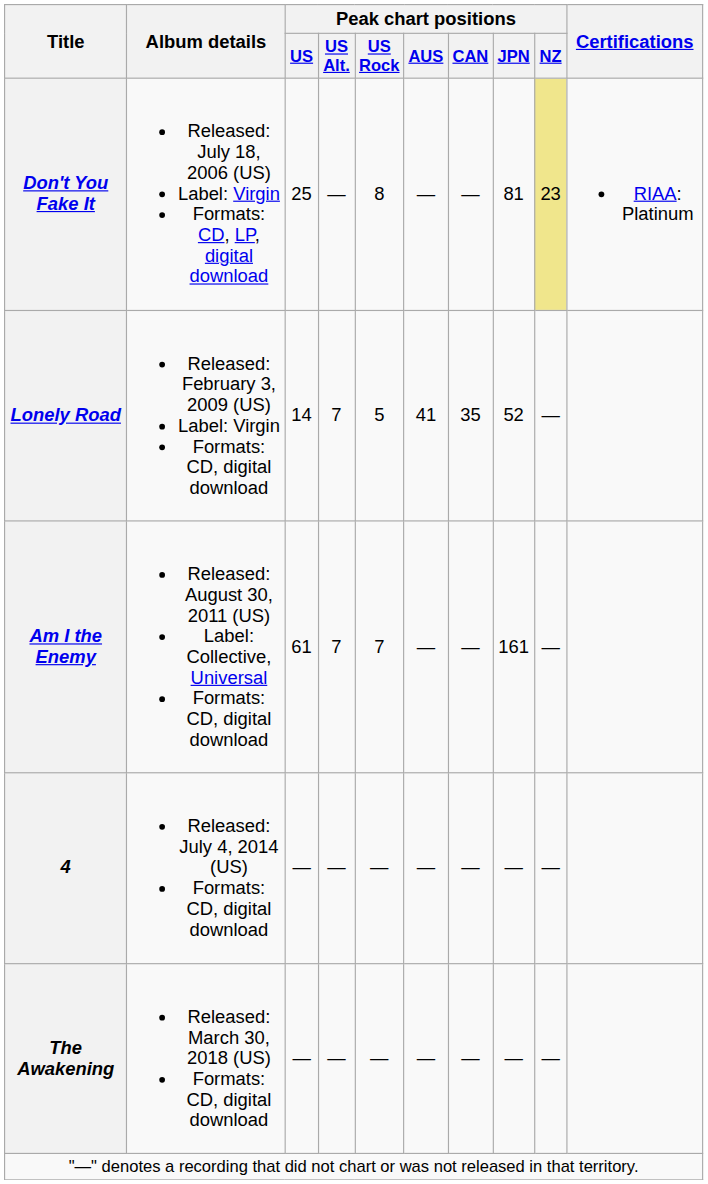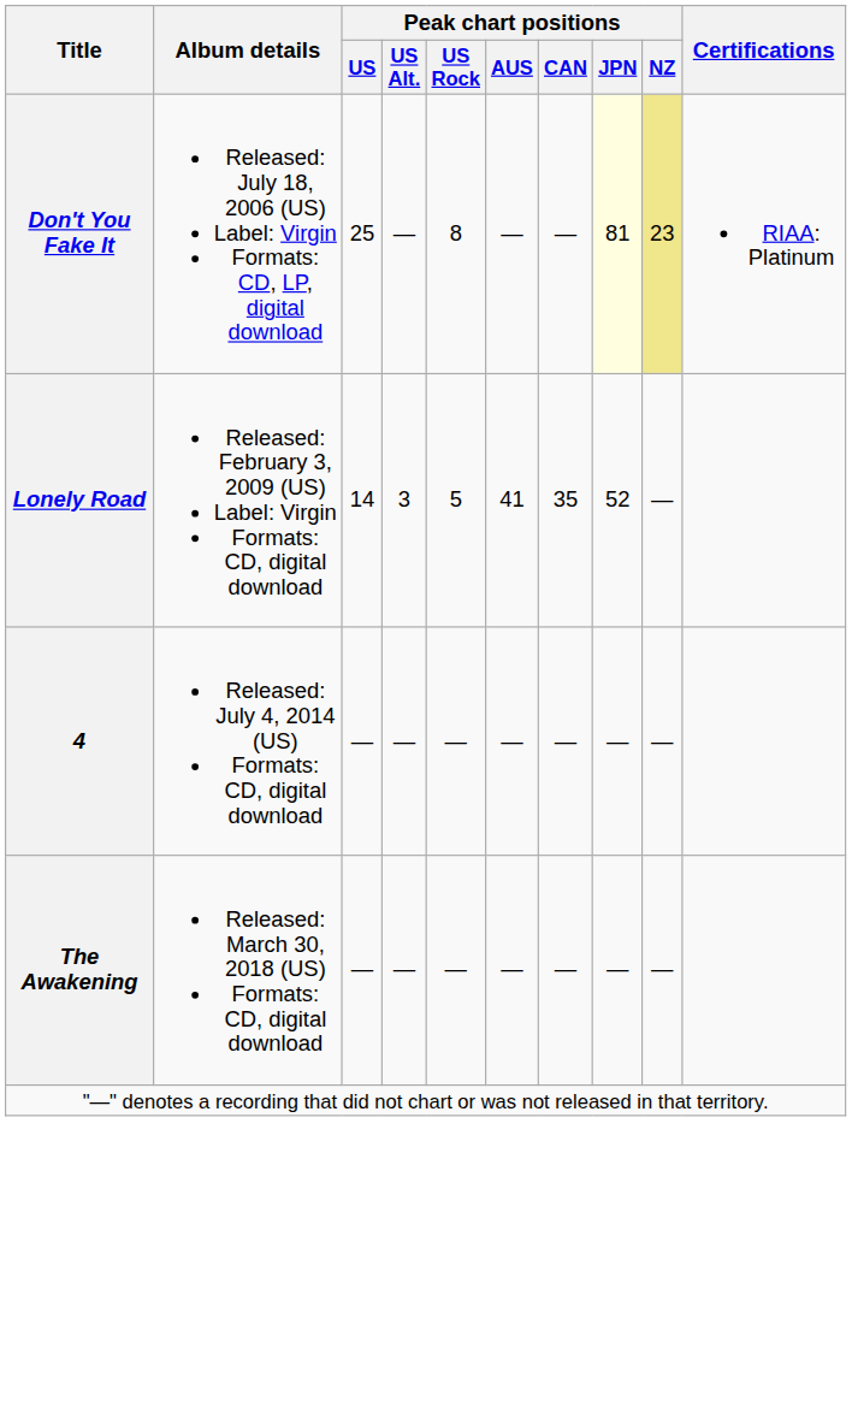 <table class="wikitable plainrowheaders" style="text-align:center;">
 <tr>
 <th scope="col" rowspan="2" style="width:15em;">Title</th>
 <th scope="col" rowspan="2" style="width:18em;">Album details</th>
 <th scope="col" colspan="7">Peak chart positions</th>
 <th scope="col" rowspan="2" style="width:12em;"><a href='#'>Certifications</a></th>
 </tr>
 <tr>
 <th scope="col" style="width:3em;font-size:90%;"><a href='#'>US</a><br></th>
 <th scope="col" style="width:3em;font-size:90%;"><a href='#'>US<br>Alt.</a><br></th>
 <th scope="col" style="width:3em;font-size:90%;"><a href='#'>US<br>Rock</a><br></th>
 <th scope="col" style="width:3em;font-size:90%;"><a href='#'>AUS</a><br></th>
 <th scope="col" style="width:3em;font-size:90%;"><a href='#'>CAN</a><br></th>
 <th scope="col" style="width:3em;font-size:90%;"><a href='#'>JPN</a><br></th>
 <th scope="col" style="width:3em;font-size:90%;"><a href='#'>NZ</a><br></th>
 </tr>
 <tr>
 <th scope="row"><em><a href='#'>Don't You Fake It</a></em></th>
 <td><br><ul><li>Released: July 18, 2006 <span>(US)</span></li><li>Label: <a href='#'>Virgin</a></li><li>Formats: <a href='#'>CD</a>, <a href='#'>LP</a>, <a href='#'>digital download</a></li></ul></td>
 <td>25</td>
 <td>—</td>
 <td>8</td>
 <td>—</td>
 <td>—</td>
-<td>81</td>
+<td style="background: lightyellow;">81</td>
 <td style="background: khaki;">23</td>
 <td><br><ul><li><a href='#'>RIAA</a>: Platinum</li></ul></td>
 </tr>
 <tr>
 <th scope="row"><em><a href='#'>Lonely Road</a></em></th>
 <td><br><ul><li>Released: February 3, 2009 <span>(US)</span></li><li>Label: Virgin</li><li>Formats: CD, digital download</li></ul></td>
 <td>14</td>
-<td>7</td>
+<td>3</td>
 <td>5</td>
 <td>41</td>
 <td>35</td>
 <td>52</td>
-<td>—</td>
-<td></td>
-</tr>
-<tr>
-<th scope="row"><em><a href='#'>Am I the Enemy</a></em></th>
-<td><br><ul><li>Released: August 30, 2011 <span>(US)</span></li><li>Label: Collective, <a href='#'>Universal</a></li><li>Formats: CD, digital download</li></ul></td>
-<td>61</td>
-<td>7</td>
-<td>7</td>
-<td>—</td>
-<td>—</td>
-<td>161</td>
 <td>—</td>
 <td></td>
 </tr>
 <tr>
 <th scope="row"><em>4</em></th>
 <td><br><ul><li>Released: July 4, 2014 <span>(US)</span></li><li>Formats: CD, digital download</li></ul></td>
 <td>—</td>
 <td>—</td>
 <td>—</td>
 <td>—</td>
 <td>—</td>
 <td>—</td>
 <td>—</td>
 <td></td>
 </tr>
 <tr>
 <th scope="row"><em>The Awakening</em></th>
 <td><br><ul><li>Released: March 30, 2018 <span>(US)</span></li><li>Formats: CD, digital download</li></ul></td>
 <td>—</td>
 <td>—</td>
 <td>—</td>
 <td>—</td>
 <td>—</td>
 <td>—</td>
 <td>—</td>
 <td></td>
 </tr>
 <tr>
 <td colspan="10" style="font-size:90%">"—" denotes a recording that did not chart or was not released in that territory.</td>
 </tr>
 </table>
